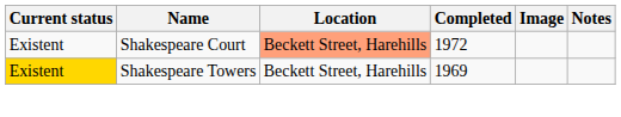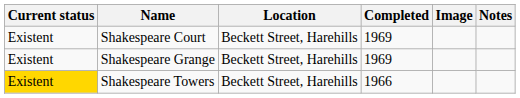 <table class="wikitable sortable">
 <tr>
 <th>Current status</th>
 <th>Name</th>
 <th>Location</th>
 <th>Completed</th>
 <th class="unsortable">Image</th>
 <th class="unsortable">Notes</th>
 </tr>
 <tr>
 <td>Existent</td>
 <td>Shakespeare Court</td>
-<td style="background: lightsalmon;">Beckett Street, Harehills</td>
-<td>1972</td>
+<td>Beckett Street, Harehills</td>
+<td>1969</td>
+<td></td>
+<td></td>
+</tr>
+<tr>
+<td>Existent</td>
+<td>Shakespeare Grange</td>
+<td>Beckett Street, Harehills</td>
+<td>1969</td>
 <td></td>
 <td></td>
 </tr>
 <tr>
 <td style="background: gold;">Existent</td>
 <td>Shakespeare Towers</td>
 <td>Beckett Street, Harehills</td>
-<td>1969</td>
+<td>1966</td>
 <td></td>
 <td></td>
 </tr>
 </table>
